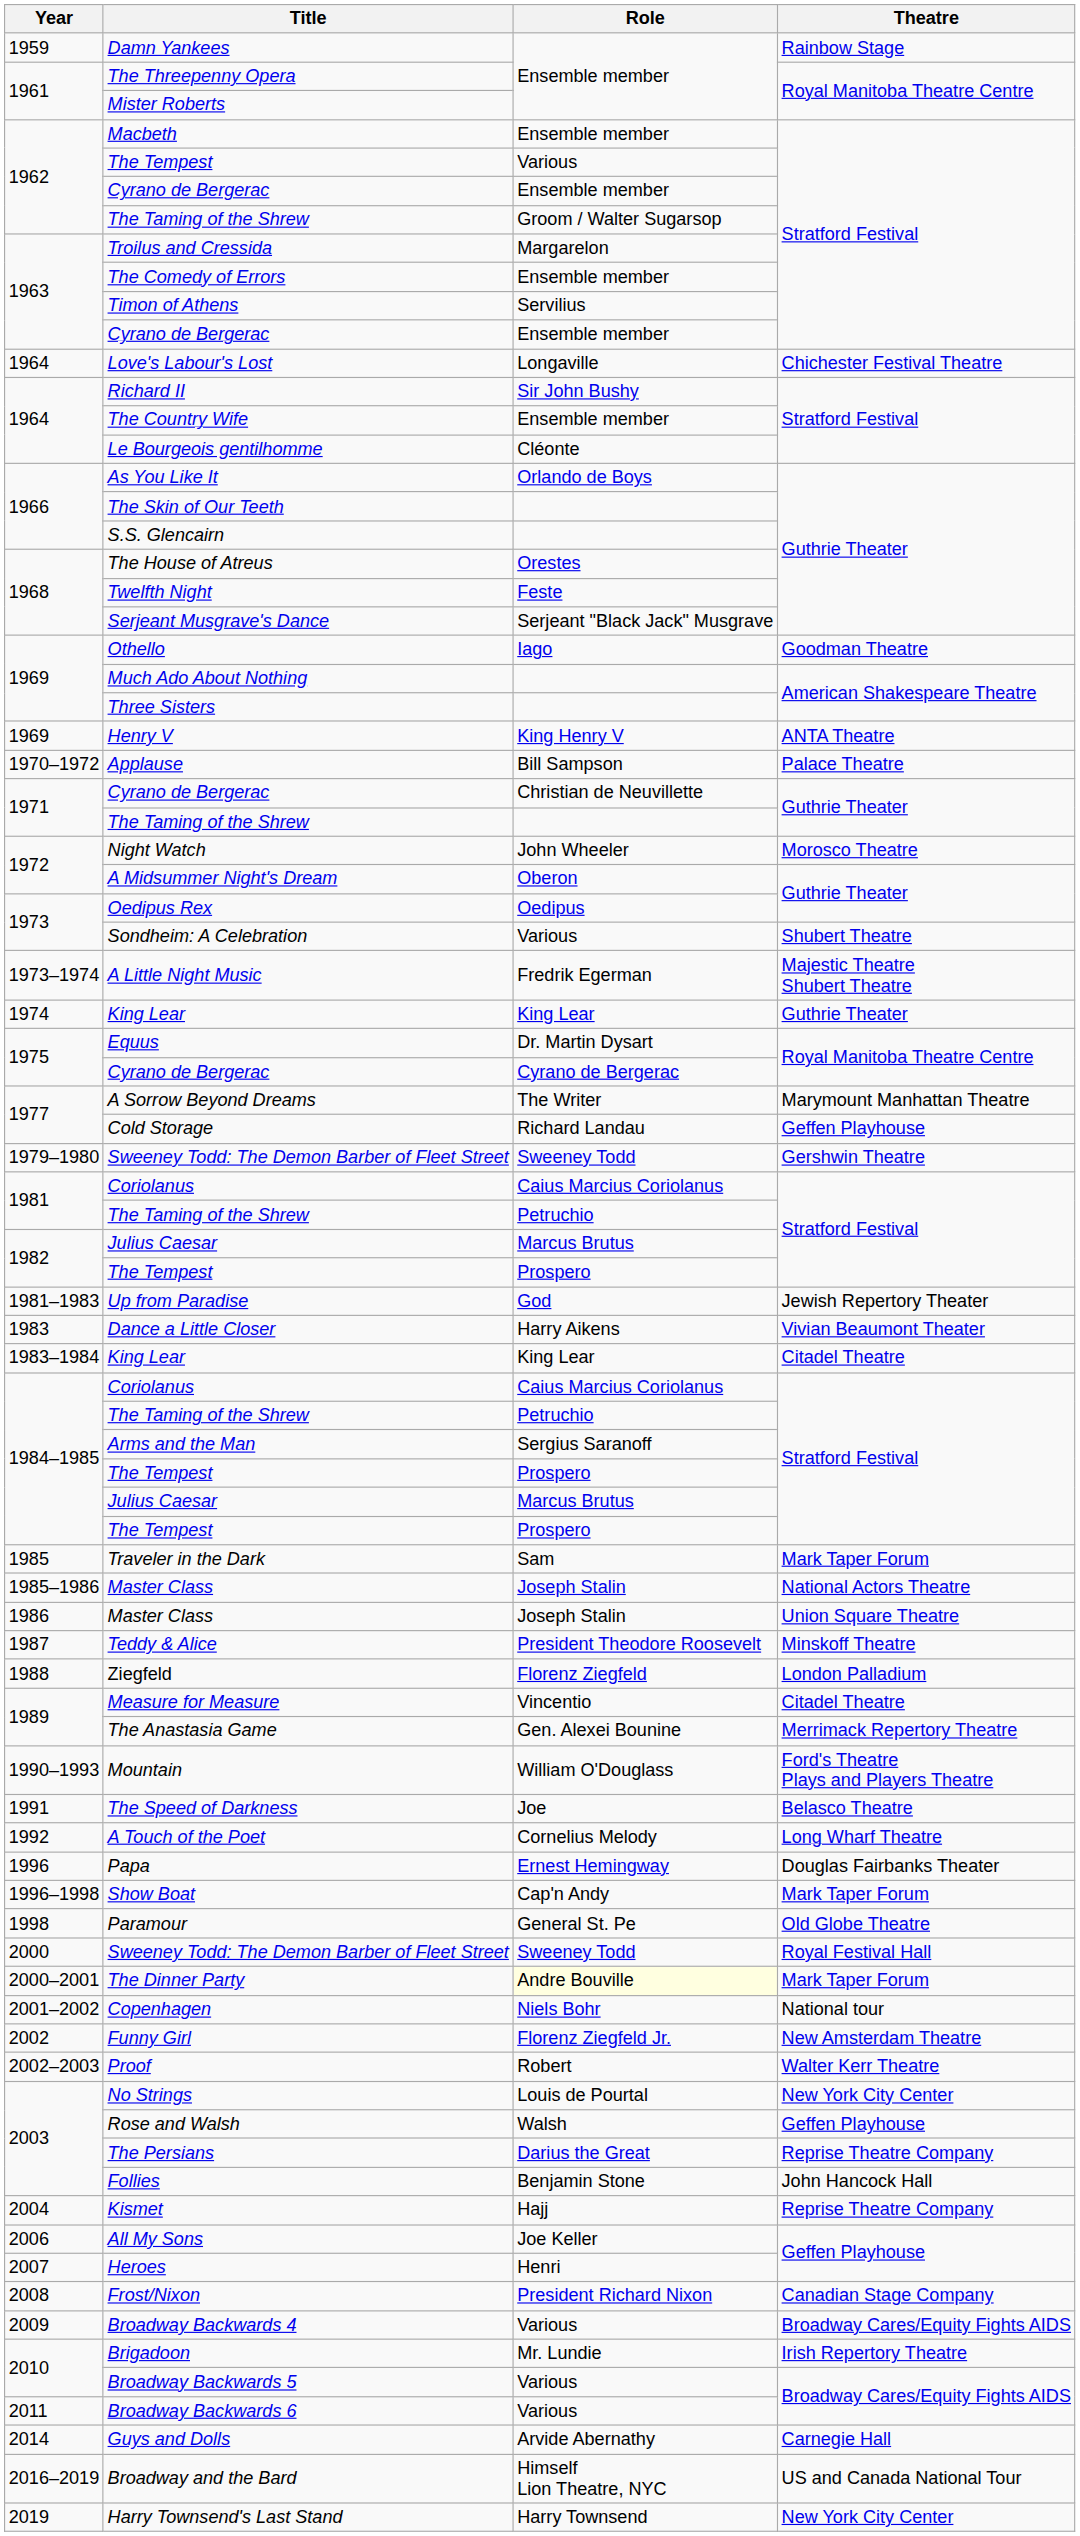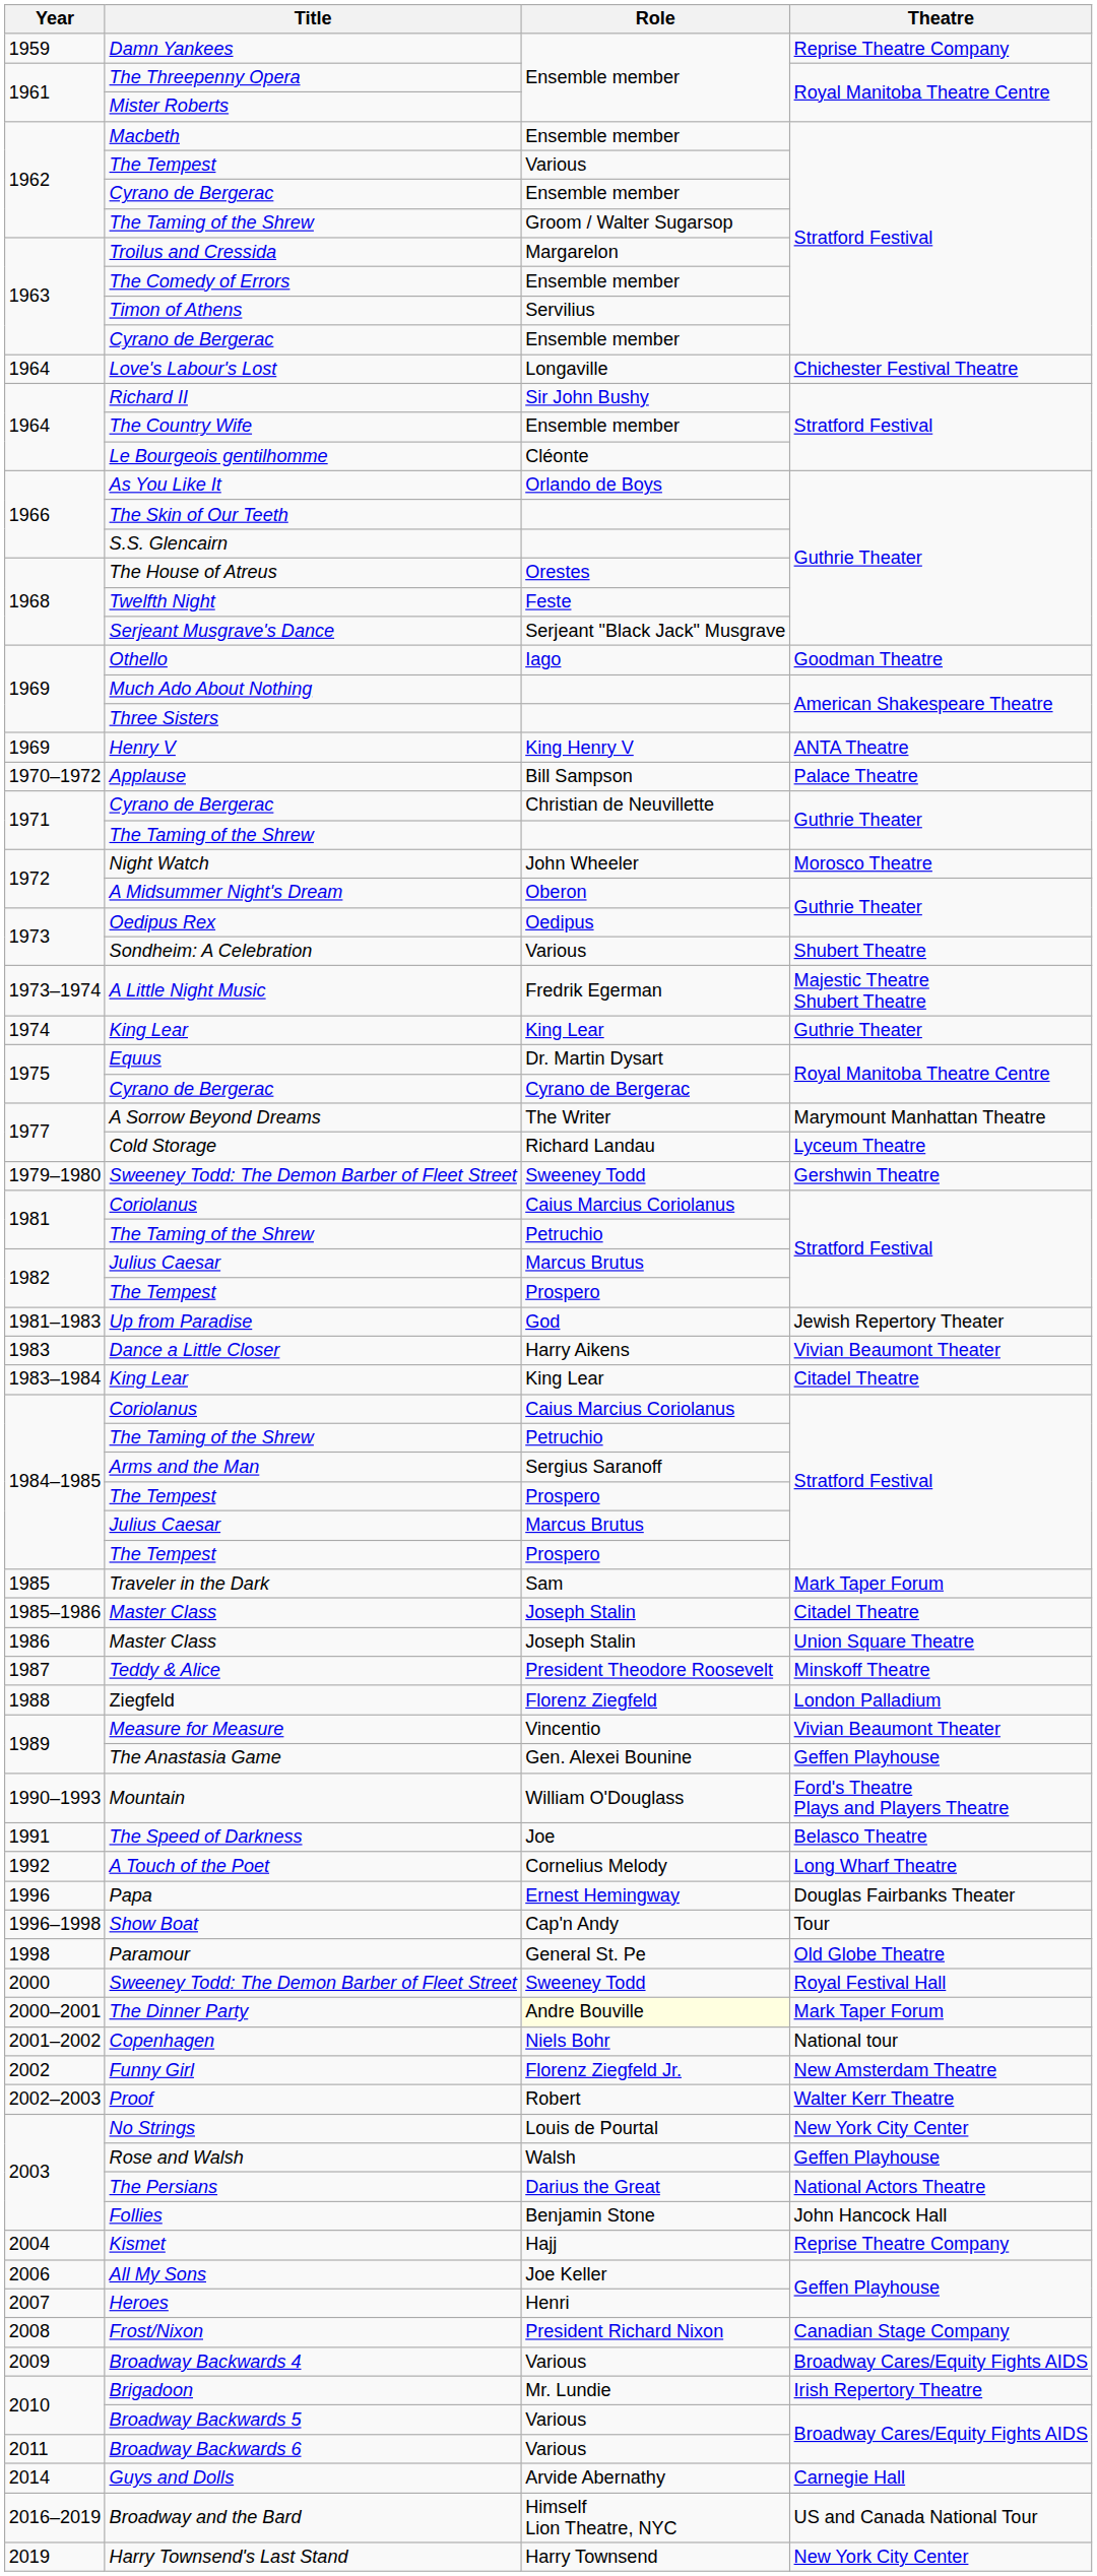 <table class="wikitable sortable">
 <tr>
 <th>Year</th>
 <th>Title</th>
 <th>Role</th>
 <th>Theatre</th>
 </tr>
 <tr>
 <td>1959</td>
 <td><em><a href='#'>Damn Yankees</a></em></td>
 <td rowspan="3">Ensemble member</td>
-<td><a href='#'>Rainbow Stage</a></td>
+<td><a href='#'>Reprise Theatre Company</a></td>
 </tr>
 <tr>
 <td rowspan="2">1961</td>
 <td data-sort-value="Threepenny Opera, The"><em><a href='#'>The Threepenny Opera</a></em></td>
 <td rowspan="2"><a href='#'>Royal Manitoba Theatre Centre</a></td>
 </tr>
 <tr>
 <td><a href='#'><em>Mister Roberts</em></a></td>
 </tr>
 <tr>
 <td rowspan="4">1962</td>
 <td><em><a href='#'>Macbeth</a></em></td>
 <td>Ensemble member</td>
 <td rowspan="8"><a href='#'>Stratford Festival</a></td>
 </tr>
 <tr>
 <td data-sort-value="Tempest, The"><em><a href='#'>The Tempest</a></em></td>
 <td>Various</td>
 </tr>
 <tr>
 <td><em><a href='#'>Cyrano de Bergerac</a></em></td>
 <td>Ensemble member</td>
 </tr>
 <tr>
 <td data-sort-value="Taming of the Shrew, The"><em><a href='#'>The Taming of the Shrew</a></em></td>
 <td>Groom / Walter Sugarsop</td>
 </tr>
 <tr>
 <td rowspan="4">1963</td>
 <td><em><a href='#'>Troilus and Cressida</a></em></td>
 <td>Margarelon</td>
 </tr>
 <tr>
 <td data-sort-value="Comedy of Errors, The"><em><a href='#'>The Comedy of Errors</a></em></td>
 <td>Ensemble member</td>
 </tr>
 <tr>
 <td><em><a href='#'>Timon of Athens</a></em></td>
 <td>Servilius</td>
 </tr>
 <tr>
 <td><em><a href='#'>Cyrano de Bergerac</a></em></td>
 <td>Ensemble member</td>
 </tr>
 <tr>
 <td>1964</td>
 <td><em><a href='#'>Love's Labour's Lost</a></em></td>
 <td>Longaville</td>
 <td><a href='#'>Chichester Festival Theatre</a></td>
 </tr>
 <tr>
 <td rowspan="3">1964</td>
 <td><em><a href='#'>Richard II</a></em></td>
 <td><a href='#'>Sir John Bushy</a></td>
 <td rowspan="3"><a href='#'>Stratford Festival</a></td>
 </tr>
 <tr>
 <td data-sort-value="Country Wife, The"><em><a href='#'>The Country Wife</a></em></td>
 <td>Ensemble member</td>
 </tr>
 <tr>
 <td><em><a href='#'>Le Bourgeois gentilhomme</a></em></td>
 <td>Cléonte</td>
 </tr>
 <tr>
 <td rowspan="3">1966</td>
 <td><em><a href='#'>As You Like It</a></em></td>
 <td><a href='#'>Orlando de Boys</a></td>
 <td rowspan="6"><a href='#'>Guthrie Theater</a></td>
 </tr>
 <tr>
 <td data-sort-value="Skin of Our Teeth, The"><em><a href='#'>The Skin of Our Teeth</a></em></td>
 <td></td>
 </tr>
 <tr>
 <td><em>S.S. Glencairn</em></td>
 <td></td>
 </tr>
 <tr>
 <td rowspan="3">1968</td>
 <td data-sort-value="House of Atreus, The"><em>The House of Atreus</em></td>
 <td><a href='#'>Orestes</a></td>
 </tr>
 <tr>
 <td><em><a href='#'>Twelfth Night</a></em></td>
 <td><a href='#'>Feste</a></td>
 </tr>
 <tr>
 <td><em><a href='#'>Serjeant Musgrave's Dance</a></em></td>
 <td>Serjeant "Black Jack" Musgrave</td>
 </tr>
 <tr>
 <td rowspan="3">1969</td>
 <td><em><a href='#'>Othello</a></em></td>
 <td><a href='#'>Iago</a></td>
 <td><a href='#'>Goodman Theatre</a></td>
 </tr>
 <tr>
 <td><em><a href='#'>Much Ado About Nothing</a></em></td>
 <td></td>
 <td rowspan="2"><a href='#'>American Shakespeare Theatre</a></td>
 </tr>
 <tr>
 <td><em><a href='#'>Three Sisters</a></em></td>
 <td></td>
 </tr>
 <tr>
 <td>1969</td>
 <td><a href='#'><em>Henry V</em></a></td>
 <td><a href='#'>King Henry V</a></td>
 <td><a href='#'>ANTA Theatre</a></td>
 </tr>
 <tr>
 <td>1970–1972</td>
 <td><em><a href='#'>Applause</a></em></td>
 <td>Bill Sampson</td>
 <td><a href='#'>Palace Theatre</a></td>
 </tr>
 <tr>
 <td rowspan="2">1971</td>
 <td><em><a href='#'>Cyrano de Bergerac</a></em></td>
 <td>Christian de Neuvillette</td>
 <td rowspan="2"><a href='#'>Guthrie Theater</a></td>
 </tr>
 <tr>
 <td data-sort-value="Taming of the Shrew, The"><em><a href='#'>The Taming of the Shrew</a></em></td>
 <td></td>
 </tr>
 <tr>
 <td rowspan="2">1972</td>
 <td><em>Night Watch</em></td>
 <td>John Wheeler</td>
 <td><a href='#'>Morosco Theatre</a></td>
 </tr>
 <tr>
 <td data-sort-value="Midsummer Night's Dream, A"><em><a href='#'>A Midsummer Night's Dream</a></em></td>
 <td><a href='#'>Oberon</a></td>
 <td rowspan="2"><a href='#'>Guthrie Theater</a></td>
 </tr>
 <tr>
 <td rowspan="2">1973</td>
 <td><em><a href='#'>Oedipus Rex</a></em></td>
 <td><a href='#'>Oedipus</a></td>
 </tr>
 <tr>
 <td><em>Sondheim: A Celebration</em></td>
 <td>Various</td>
 <td><a href='#'>Shubert Theatre</a></td>
 </tr>
 <tr>
 <td>1973–1974</td>
 <td data-sort-value="Little Night Music, A"><em><a href='#'>A Little Night Music</a></em></td>
 <td>Fredrik Egerman</td>
 <td><a href='#'>Majestic Theatre</a><br><a href='#'>Shubert Theatre</a></td>
 </tr>
 <tr>
 <td>1974</td>
 <td><em><a href='#'>King Lear</a></em></td>
 <td><a href='#'>King Lear</a></td>
 <td><a href='#'>Guthrie Theater</a></td>
 </tr>
 <tr>
 <td rowspan="2">1975</td>
 <td><em><a href='#'>Equus</a></em></td>
 <td>Dr. Martin Dysart</td>
 <td rowspan="2"><a href='#'>Royal Manitoba Theatre Centre</a></td>
 </tr>
 <tr>
 <td><em><a href='#'>Cyrano de Bergerac</a></em></td>
 <td><a href='#'>Cyrano de Bergerac</a></td>
 </tr>
 <tr>
 <td rowspan="2">1977</td>
 <td data-sort-value="Sorrow Beyond Dreams, A"><em>A Sorrow Beyond Dreams</em></td>
 <td>The Writer</td>
 <td>Marymount Manhattan Theatre</td>
 </tr>
 <tr>
 <td><em>Cold Storage</em></td>
 <td>Richard Landau</td>
-<td><a href='#'>Geffen Playhouse</a></td>
+<td><a href='#'>Lyceum Theatre</a></td>
 </tr>
 <tr>
 <td>1979–1980</td>
 <td><em><a href='#'>Sweeney Todd: The Demon Barber of Fleet Street</a></em></td>
 <td><a href='#'>Sweeney Todd</a></td>
 <td><a href='#'>Gershwin Theatre</a></td>
 </tr>
 <tr>
 <td rowspan="2">1981</td>
 <td><em><a href='#'>Coriolanus</a></em></td>
 <td><a href='#'>Caius Marcius Coriolanus</a></td>
 <td rowspan="4"><a href='#'>Stratford Festival</a></td>
 </tr>
 <tr>
 <td data-sort-value="Taming of the Shrew, The"><em><a href='#'>The Taming of the Shrew</a></em></td>
 <td><a href='#'>Petruchio</a></td>
 </tr>
 <tr>
 <td rowspan="2">1982</td>
 <td><a href='#'><em>Julius Caesar</em></a></td>
 <td><a href='#'>Marcus Brutus</a></td>
 </tr>
 <tr>
 <td data-sort-value="Tempest, The"><em><a href='#'>The Tempest</a></em></td>
 <td><a href='#'>Prospero</a></td>
 </tr>
 <tr>
 <td>1981–1983</td>
 <td><em><a href='#'>Up from Paradise</a></em></td>
 <td><a href='#'>God</a></td>
 <td>Jewish Repertory Theater</td>
 </tr>
 <tr>
 <td>1983</td>
 <td><em><a href='#'>Dance a Little Closer</a></em></td>
 <td>Harry Aikens</td>
 <td><a href='#'>Vivian Beaumont Theater</a></td>
 </tr>
 <tr>
 <td>1983–1984</td>
 <td><em><a href='#'>King Lear</a></em></td>
 <td>King Lear</td>
 <td><a href='#'>Citadel Theatre</a></td>
 </tr>
 <tr>
 <td rowspan="6">1984–1985</td>
 <td><em><a href='#'>Coriolanus</a></em></td>
 <td><a href='#'>Caius Marcius Coriolanus</a></td>
 <td rowspan="6"><a href='#'>Stratford Festival</a></td>
 </tr>
 <tr>
 <td data-sort-value="Taming of the Shrew, The"><em><a href='#'>The Taming of the Shrew</a></em></td>
 <td><a href='#'>Petruchio</a></td>
 </tr>
 <tr>
 <td><em><a href='#'>Arms and the Man</a></em></td>
 <td>Sergius Saranoff</td>
 </tr>
 <tr>
 <td data-sort-value="Tempest, The"><em><a href='#'>The Tempest</a></em></td>
 <td><a href='#'>Prospero</a></td>
 </tr>
 <tr>
 <td><a href='#'><em>Julius Caesar</em></a></td>
 <td><a href='#'>Marcus Brutus</a></td>
 </tr>
 <tr>
 <td data-sort-value="Tempest, The"><em><a href='#'>The Tempest</a></em></td>
 <td><a href='#'>Prospero</a></td>
 </tr>
 <tr>
 <td>1985</td>
 <td><em>Traveler in the Dark</em></td>
 <td>Sam</td>
 <td><a href='#'>Mark Taper Forum</a></td>
 </tr>
 <tr>
 <td>1985–1986</td>
 <td><em><a href='#'>Master Class</a></em></td>
 <td><a href='#'>Joseph Stalin</a></td>
-<td><a href='#'>National Actors Theatre</a></td>
+<td><a href='#'>Citadel Theatre</a></td>
 </tr>
 <tr>
 <td>1986</td>
 <td><em>Master Class</em></td>
 <td>Joseph Stalin</td>
 <td><a href='#'>Union Square Theatre</a></td>
 </tr>
 <tr>
 <td>1987</td>
 <td><em><a href='#'>Teddy & Alice</a></em></td>
 <td><a href='#'>President Theodore Roosevelt</a></td>
 <td><a href='#'>Minskoff Theatre</a></td>
 </tr>
 <tr>
 <td>1988</td>
 <td>Ziegfeld</td>
 <td><a href='#'>Florenz Ziegfeld</a></td>
 <td><a href='#'>London Palladium</a></td>
 </tr>
 <tr>
 <td rowspan="2">1989</td>
 <td><em><a href='#'>Measure for Measure</a></em></td>
 <td>Vincentio</td>
-<td><a href='#'>Citadel Theatre</a></td>
+<td><a href='#'>Vivian Beaumont Theater</a></td>
 </tr>
 <tr>
 <td data-sort-value="Anastasia Game, The"><em>The Anastasia Game</em></td>
 <td>Gen. Alexei Bounine</td>
-<td><a href='#'>Merrimack Repertory Theatre</a></td>
+<td><a href='#'>Geffen Playhouse</a></td>
 </tr>
 <tr>
 <td>1990–1993</td>
 <td><em>Mountain</em></td>
 <td>William O'Douglass</td>
 <td><a href='#'>Ford's Theatre</a><br><a href='#'>Plays and Players Theatre</a></td>
 </tr>
 <tr>
 <td>1991</td>
 <td data-sort-value="Speed of Darkness, The"><em><a href='#'>The Speed of Darkness</a></em></td>
 <td>Joe</td>
 <td><a href='#'>Belasco Theatre</a></td>
 </tr>
 <tr>
 <td>1992</td>
 <td data-sort-value="Touch of the Poet, A"><em><a href='#'>A Touch of the Poet</a></em></td>
 <td>Cornelius Melody</td>
 <td><a href='#'>Long Wharf Theatre</a></td>
 </tr>
 <tr>
 <td>1996</td>
 <td><em>Papa</em></td>
 <td><a href='#'>Ernest Hemingway</a></td>
 <td>Douglas Fairbanks Theater</td>
 </tr>
 <tr>
 <td>1996–1998</td>
 <td><em><a href='#'>Show Boat</a></em></td>
 <td>Cap'n Andy</td>
-<td><a href='#'>Mark Taper Forum</a></td>
+<td>Tour</td>
 </tr>
 <tr>
 <td>1998</td>
 <td><em>Paramour</em></td>
 <td>General St. Pe</td>
 <td><a href='#'>Old Globe Theatre</a></td>
 </tr>
 <tr>
 <td>2000</td>
 <td><em><a href='#'>Sweeney Todd: The Demon Barber of Fleet Street</a></em></td>
 <td><a href='#'>Sweeney Todd</a></td>
 <td><a href='#'>Royal Festival Hall</a></td>
 </tr>
 <tr>
 <td>2000–2001</td>
 <td data-sort-value="Dinner Party, The"><em><a href='#'>The Dinner Party</a></em></td>
 <td style="background: lightyellow;">Andre Bouville</td>
 <td><a href='#'>Mark Taper Forum</a></td>
 </tr>
 <tr>
 <td>2001–2002</td>
 <td><em><a href='#'>Copenhagen</a></em></td>
 <td><a href='#'>Niels Bohr</a></td>
 <td>National tour</td>
 </tr>
 <tr>
 <td>2002</td>
 <td><em><a href='#'>Funny Girl</a></em></td>
 <td><a href='#'>Florenz Ziegfeld Jr.</a></td>
 <td><a href='#'>New Amsterdam Theatre</a></td>
 </tr>
 <tr>
 <td>2002–2003</td>
 <td><em><a href='#'>Proof</a></em></td>
 <td>Robert</td>
 <td><a href='#'>Walter Kerr Theatre</a></td>
 </tr>
 <tr>
 <td rowspan="4">2003</td>
 <td><em><a href='#'>No Strings</a></em></td>
 <td>Louis de Pourtal</td>
 <td><a href='#'>New York City Center</a></td>
 </tr>
 <tr>
 <td><em>Rose and Walsh</em></td>
 <td>Walsh</td>
 <td><a href='#'>Geffen Playhouse</a></td>
 </tr>
 <tr>
 <td data-sort-value="Persians, The"><em><a href='#'>The Persians</a></em></td>
 <td><a href='#'>Darius the Great</a></td>
-<td><a href='#'>Reprise Theatre Company</a></td>
+<td><a href='#'>National Actors Theatre</a></td>
 </tr>
 <tr>
 <td><em><a href='#'>Follies</a></em></td>
 <td>Benjamin Stone</td>
 <td>John Hancock Hall</td>
 </tr>
 <tr>
 <td>2004</td>
 <td><em><a href='#'>Kismet</a></em></td>
 <td>Hajj</td>
 <td><a href='#'>Reprise Theatre Company</a></td>
 </tr>
 <tr>
 <td>2006</td>
 <td><em><a href='#'>All My Sons</a></em></td>
 <td>Joe Keller</td>
 <td rowspan="2"><a href='#'>Geffen Playhouse</a></td>
 </tr>
 <tr>
 <td>2007</td>
 <td><em><a href='#'>Heroes</a></em></td>
 <td>Henri</td>
 </tr>
 <tr>
 <td>2008</td>
 <td><em><a href='#'>Frost/Nixon</a></em></td>
 <td><a href='#'>President Richard Nixon</a></td>
 <td><a href='#'>Canadian Stage Company</a></td>
 </tr>
 <tr>
 <td>2009</td>
 <td><em><a href='#'>Broadway Backwards 4</a></em></td>
 <td>Various</td>
 <td><a href='#'>Broadway Cares/Equity Fights AIDS</a></td>
 </tr>
 <tr>
 <td rowspan="2">2010</td>
 <td><em><a href='#'>Brigadoon</a></em></td>
 <td>Mr. Lundie</td>
 <td><a href='#'>Irish Repertory Theatre</a></td>
 </tr>
 <tr>
 <td><em><a href='#'>Broadway Backwards 5</a></em></td>
 <td>Various</td>
 <td rowspan="2"><a href='#'>Broadway Cares/Equity Fights AIDS</a></td>
 </tr>
 <tr>
 <td>2011</td>
 <td><em><a href='#'>Broadway Backwards 6</a></em></td>
 <td>Various</td>
 </tr>
 <tr>
 <td>2014</td>
 <td><em><a href='#'>Guys and Dolls</a></em></td>
 <td>Arvide Abernathy</td>
 <td><a href='#'>Carnegie Hall</a></td>
 </tr>
 <tr>
 <td>2016–2019</td>
 <td><em>Broadway and the Bard</em></td>
 <td>Himself<br>Lion Theatre, NYC</td>
 <td>US and Canada National Tour</td>
 </tr>
 <tr>
 <td>2019</td>
 <td><em>Harry Townsend's Last Stand</em></td>
 <td>Harry Townsend</td>
 <td><a href='#'>New York City Center</a></td>
 </tr>
 </table>
